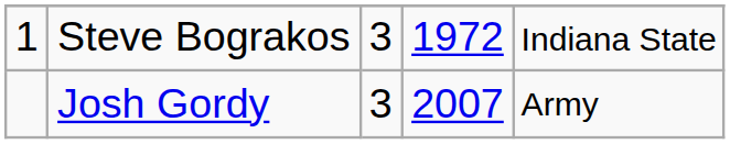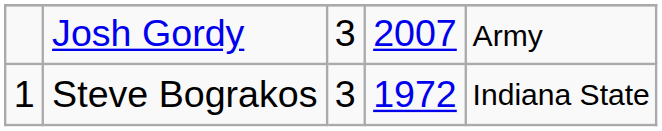 <table class="wikitable">
 <tr>
+</tr>
+<tr>
+<td></td>
+<td><a href='#'>Josh Gordy</a></td>
+<td>3</td>
+<td><a href='#'>2007</a></td>
+<td style="font-size:80%;">Army</td>
 </tr>
 <tr>
 <td>1</td>
 <td>Steve Bograkos</td>
 <td>3</td>
 <td><a href='#'>1972</a></td>
 <td style="font-size:80%;">Indiana State</td>
 </tr>
-<tr>
-<td></td>
-<td><a href='#'>Josh Gordy</a></td>
-<td>3</td>
-<td><a href='#'>2007</a></td>
-<td style="font-size:80%;">Army</td>
-</tr>
 </table>
